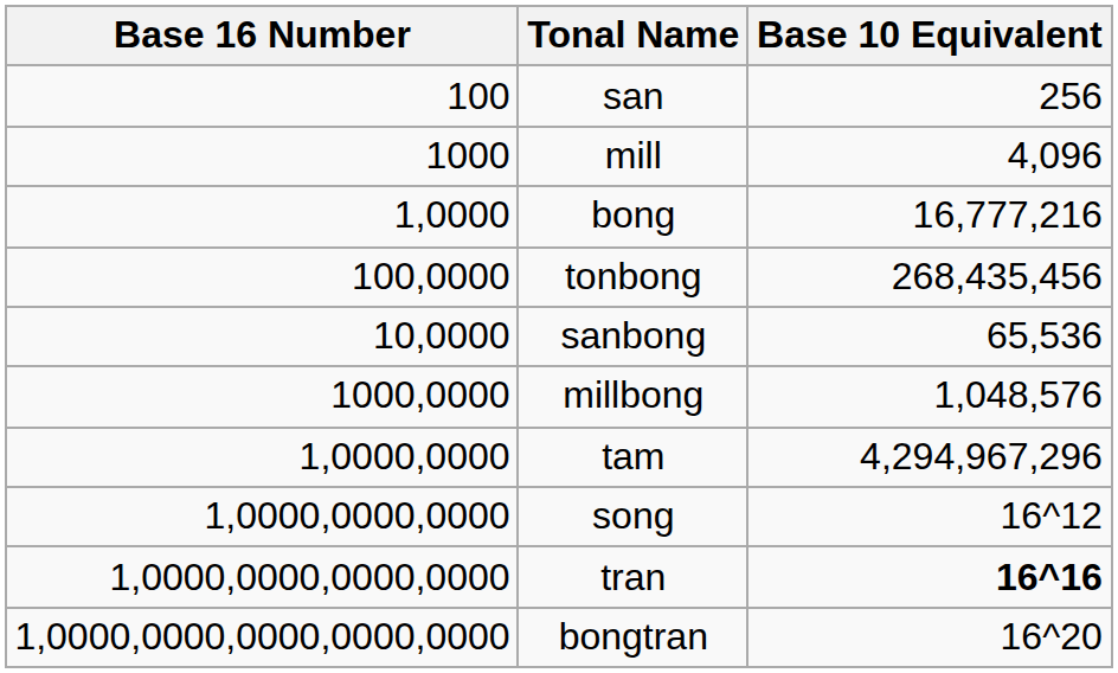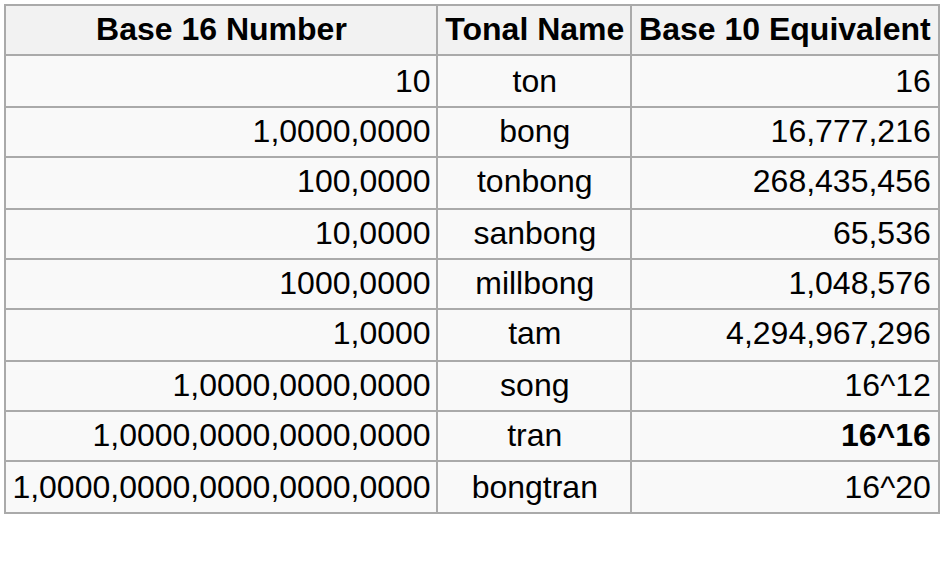 <table class="wikitable">
 <tr>
 <th>Base 16 Number</th>
 <th>Tonal Name</th>
 <th>Base 10 Equivalent</th>
 </tr>
 <tr>
-<td align="right">100</td>
-<td align="center">san</td>
-<td align="right">256</td>
+<td align="right">10</td>
+<td align="center">ton</td>
+<td align="right">16</td>
 </tr>
 <tr>
-<td align="right">1000</td>
-<td align="center">mill</td>
-<td align="right">4,096</td>
-</tr>
-<tr>
-<td align="right">1,0000</td>
+<td align="right">1,0000,0000</td>
 <td align="center">bong</td>
 <td align="right">16,777,216</td>
 </tr>
 <tr>
 <td align="right">100,0000</td>
 <td align="center">tonbong</td>
 <td align="right">268,435,456</td>
 </tr>
 <tr>
 <td align="right">10,0000</td>
 <td align="center">sanbong</td>
 <td align="right">65,536</td>
 </tr>
 <tr>
 <td align="right">1000,0000</td>
 <td align="center">millbong</td>
 <td align="right">1,048,576</td>
 </tr>
 <tr>
-<td align="right">1,0000,0000</td>
+<td align="right">1,0000</td>
 <td align="center">tam</td>
 <td align="right">4,294,967,296</td>
 </tr>
 <tr>
 <td align="right">1,0000,0000,0000</td>
 <td align="center">song</td>
 <td align="right">16^12</td>
 </tr>
 <tr>
 <td align="right">1,0000,0000,0000,0000</td>
 <td align="center">tran</td>
 <td align="right"><strong>16^16</strong></td>
 </tr>
 <tr>
 <td align="right">1,0000,0000,0000,0000,0000</td>
 <td align="center">bongtran</td>
 <td align="right">16^20</td>
 </tr>
 </table>
